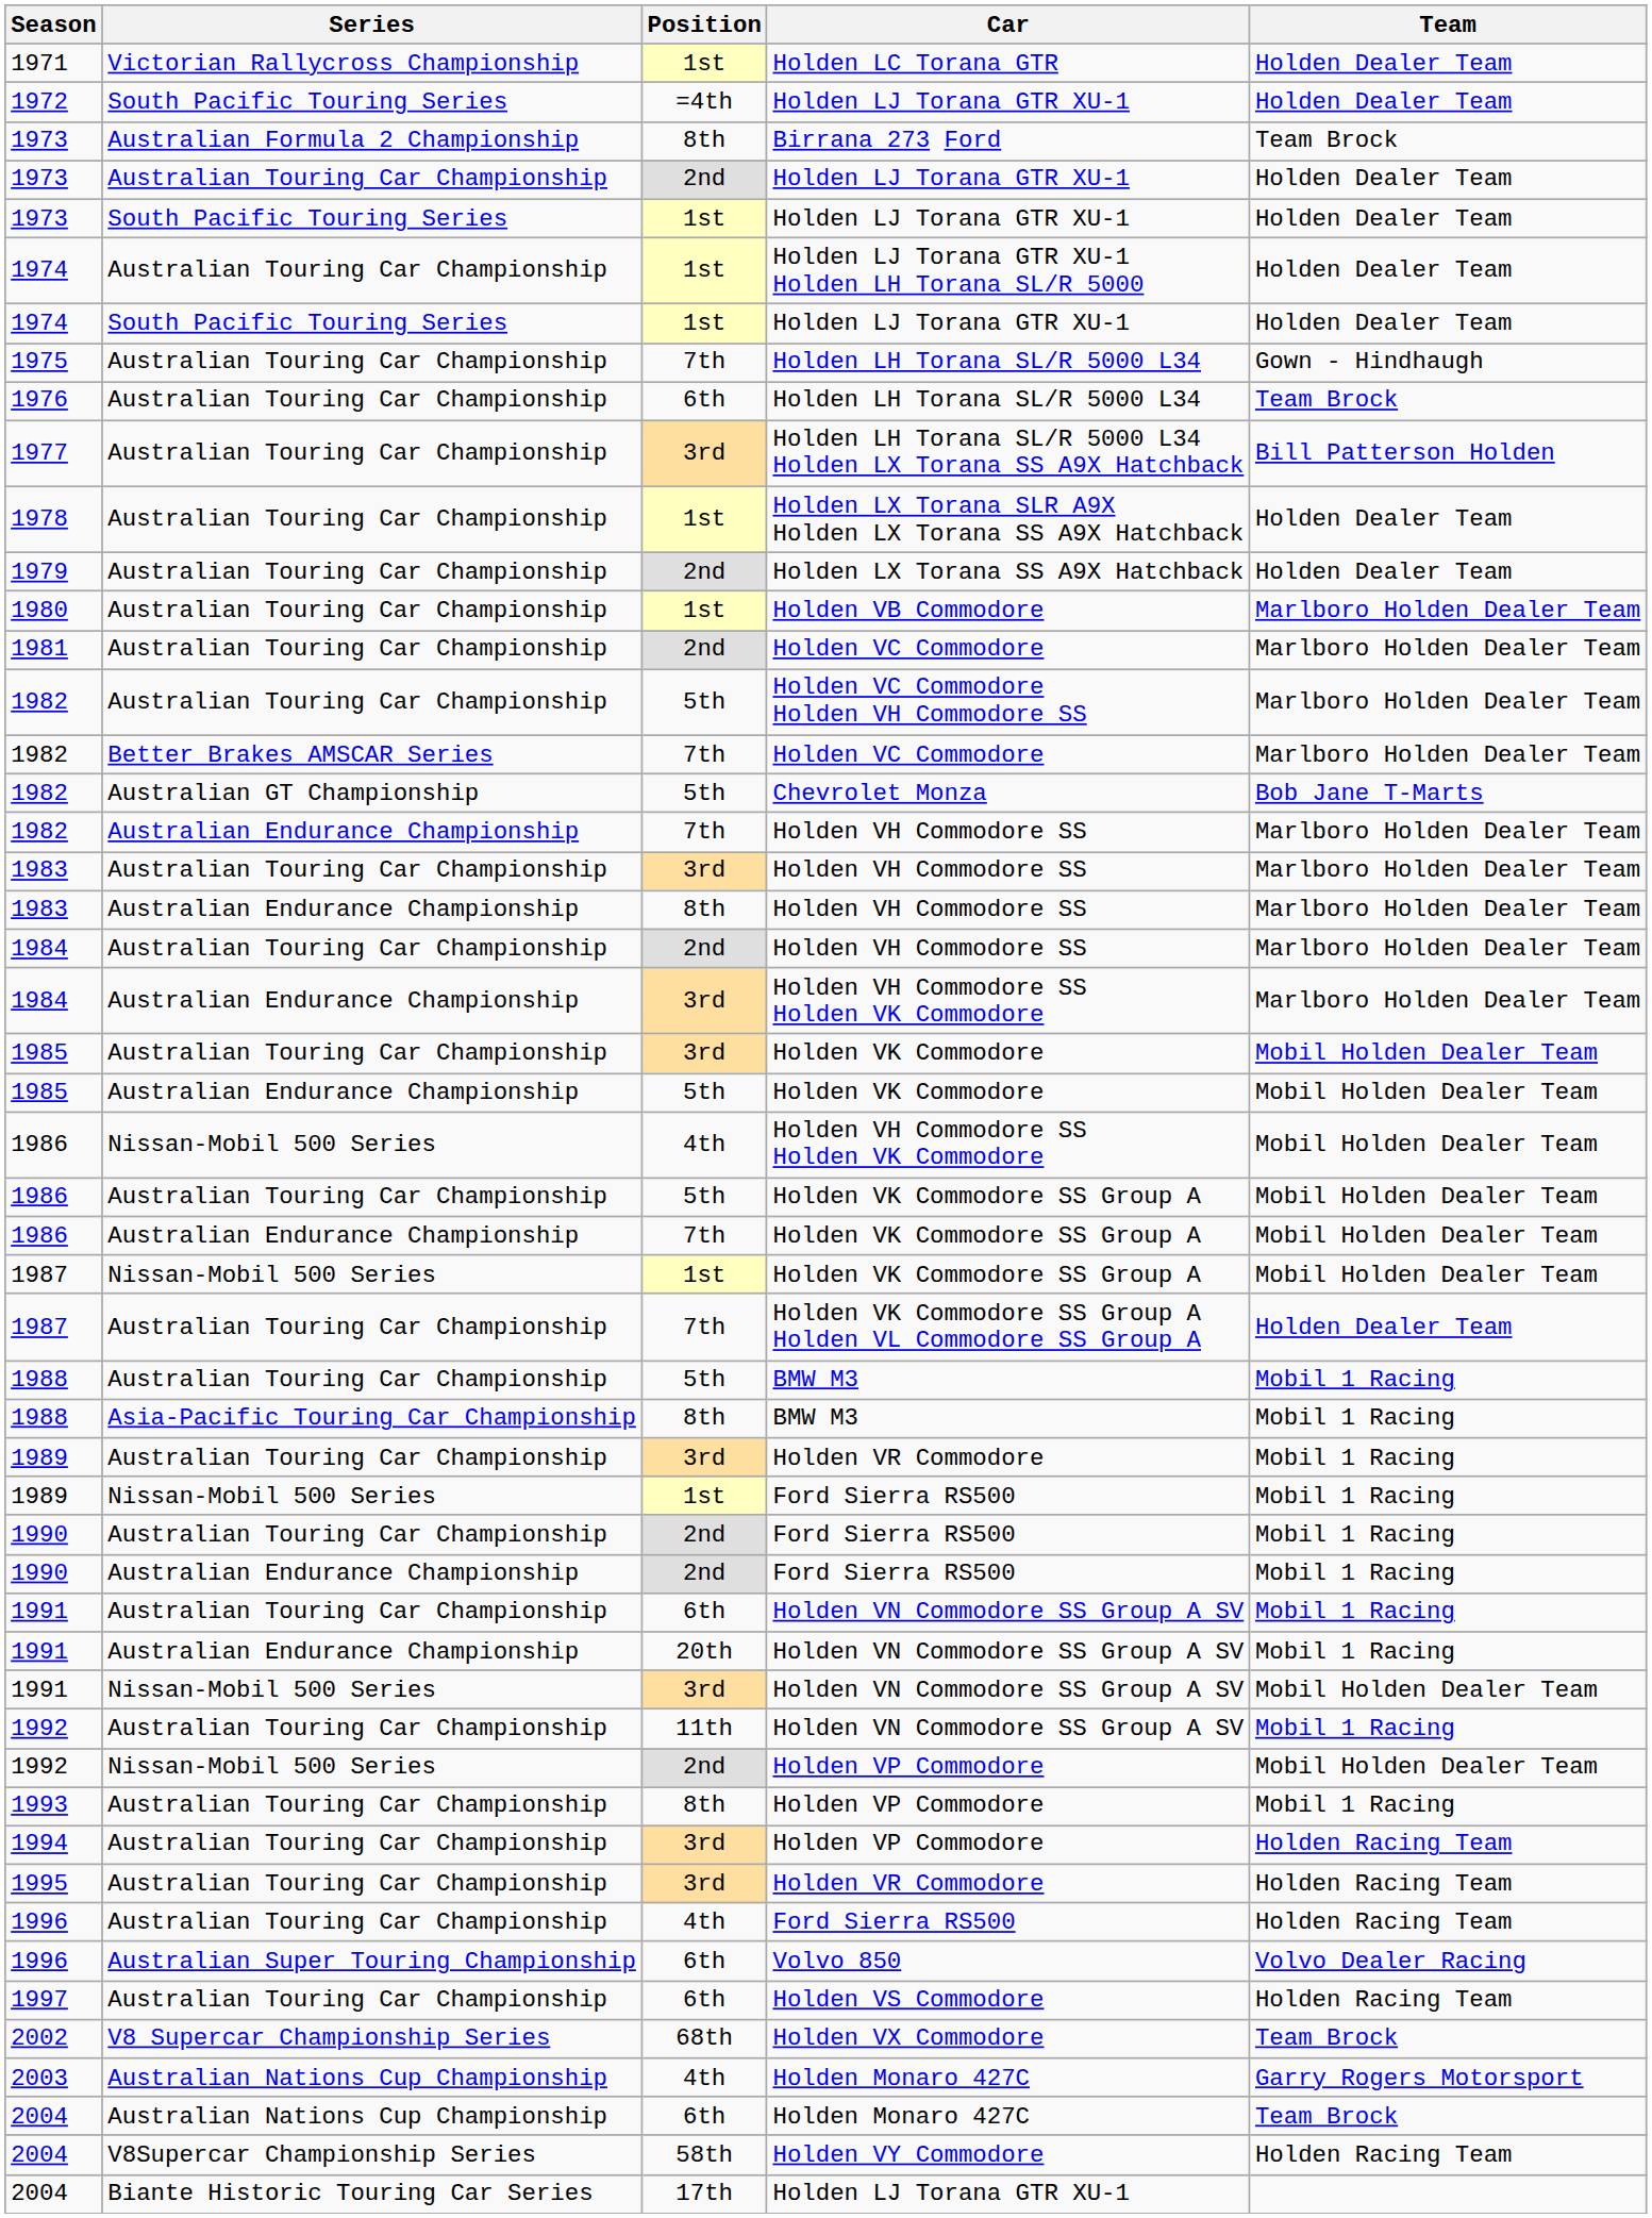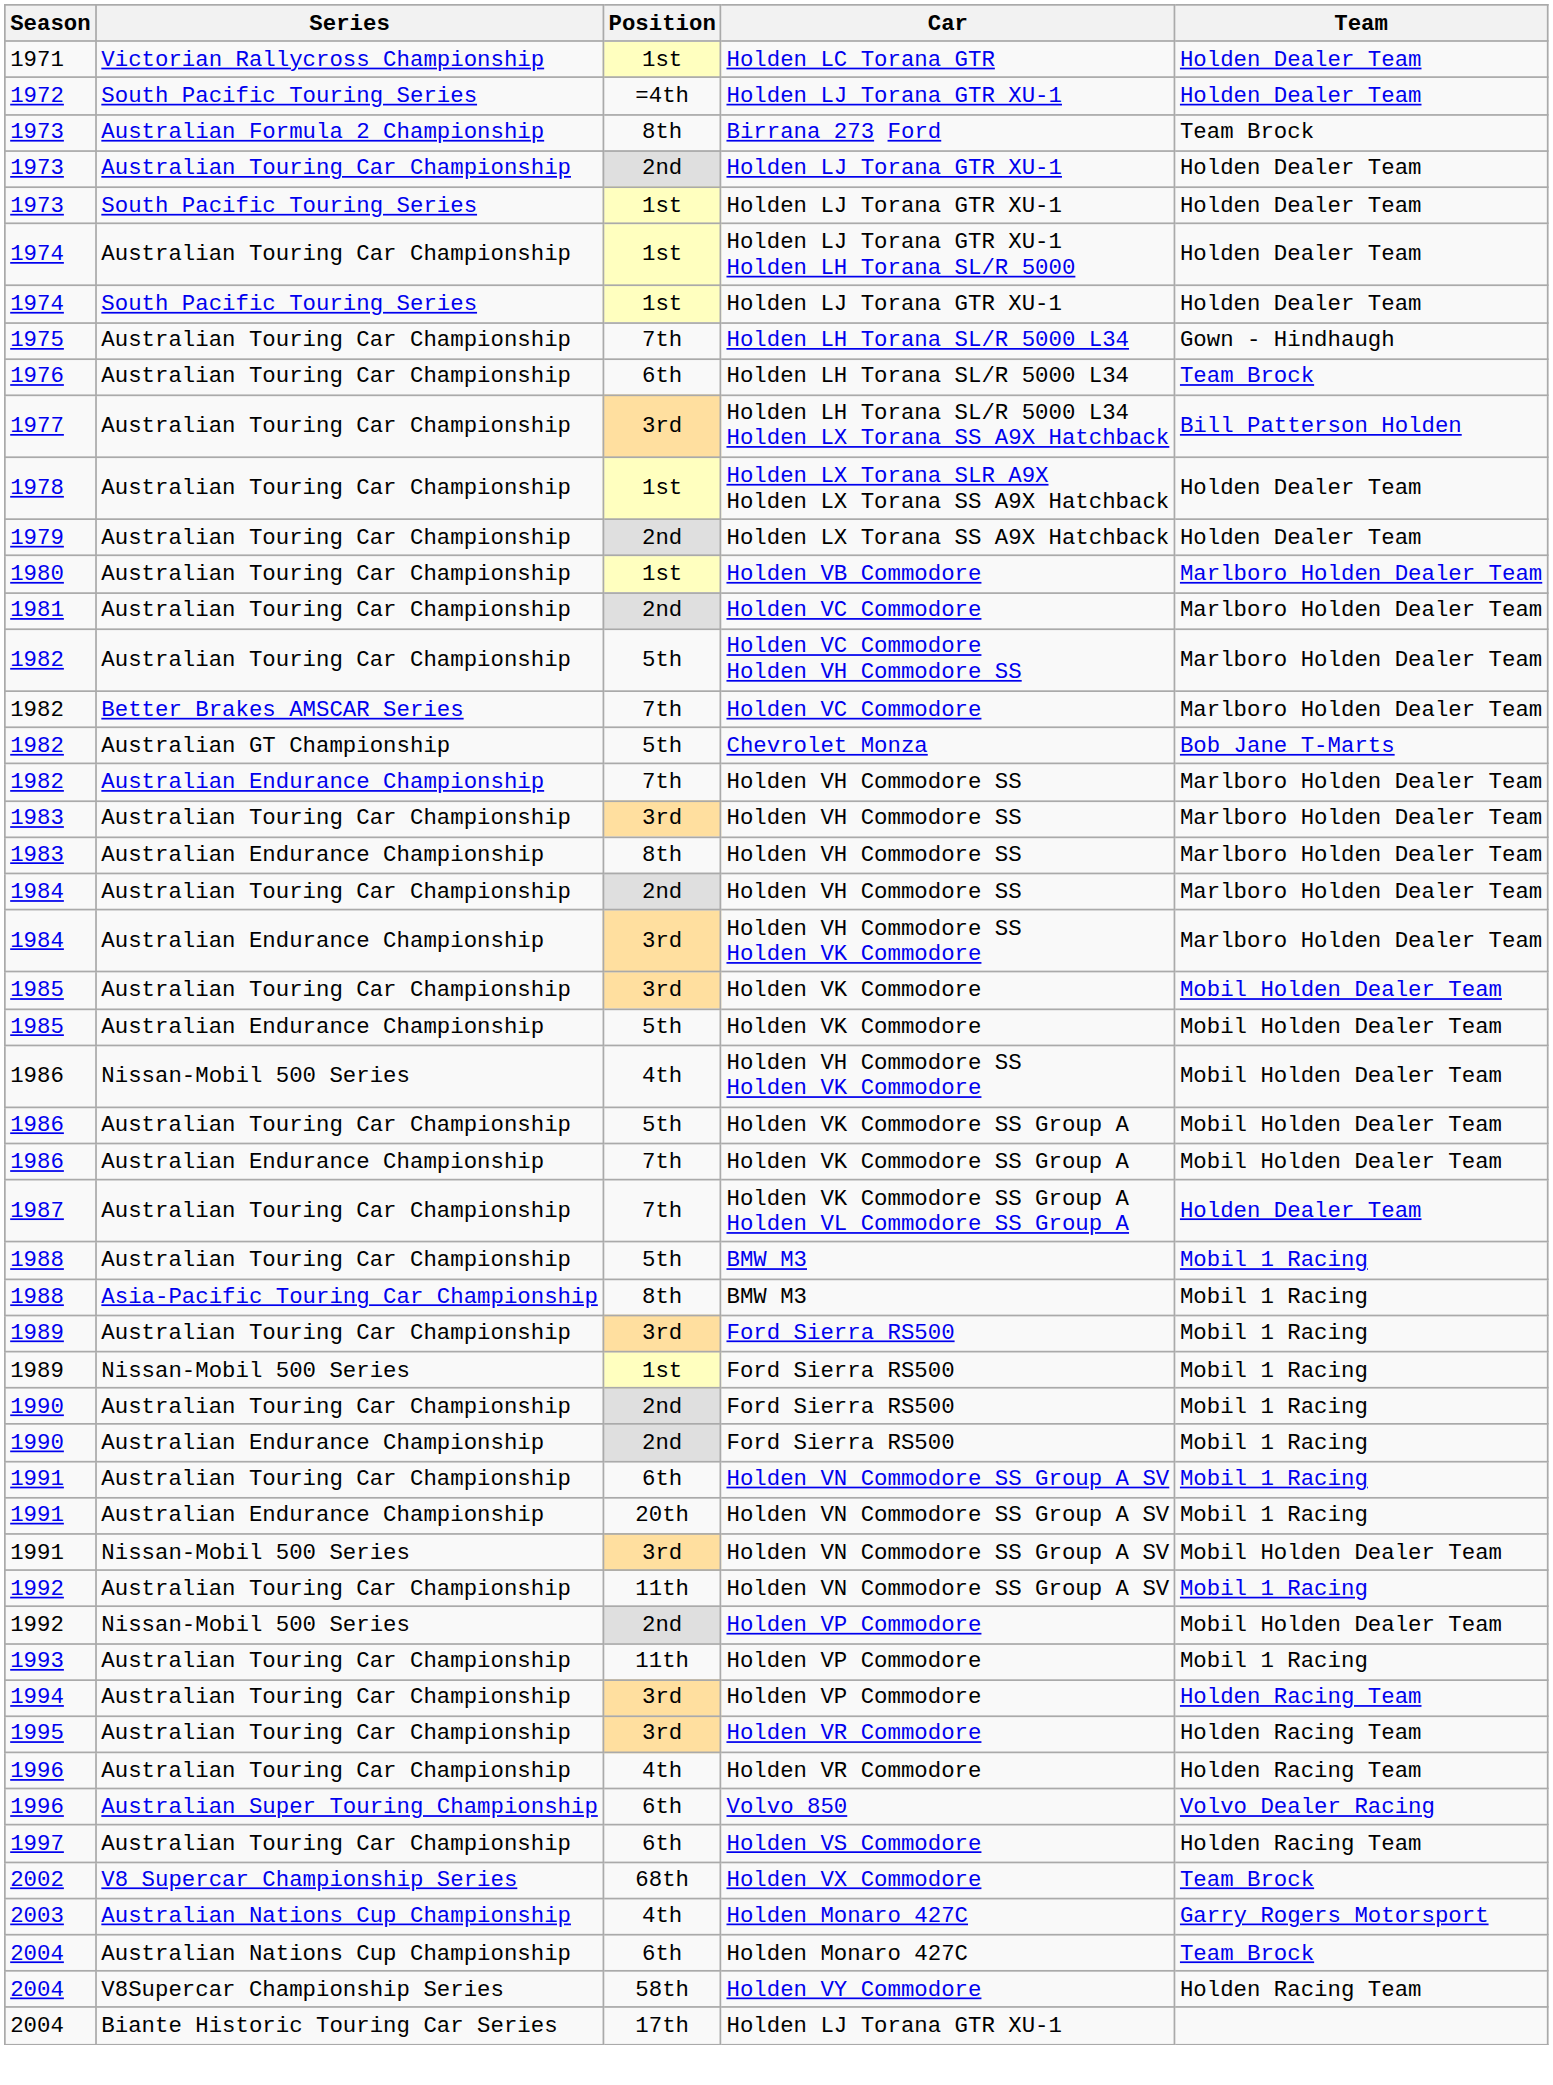 <table class="wikitable">
 <tr>
 <th>Season</th>
 <th>Series</th>
 <th>Position</th>
 <th>Car</th>
 <th>Team</th>
 </tr>
 <tr>
 <td>1971</td>
 <td><a href='#'>Victorian Rallycross Championship</a></td>
 <td style="text-align:center; background:#ffffbf;">1st</td>
 <td><a href='#'>Holden LC Torana GTR</a></td>
 <td><a href='#'>Holden Dealer Team</a></td>
 </tr>
 <tr>
 <td><a href='#'>1972</a></td>
 <td><a href='#'>South Pacific Touring Series</a></td>
 <td style="text-align:center;">=4th</td>
 <td><a href='#'>Holden LJ Torana GTR XU-1</a></td>
 <td><a href='#'>Holden Dealer Team</a></td>
 </tr>
 <tr>
 <td><a href='#'>1973</a></td>
 <td><a href='#'>Australian Formula 2 Championship</a></td>
 <td style="text-align:center;">8th</td>
 <td><a href='#'>Birrana 273</a> <a href='#'>Ford</a></td>
 <td>Team Brock</td>
 </tr>
 <tr>
 <td><a href='#'>1973</a></td>
 <td><a href='#'>Australian Touring Car Championship</a></td>
 <td style="text-align:center; background:#dfdfdf;">2nd</td>
 <td><a href='#'>Holden LJ Torana GTR XU-1</a></td>
 <td>Holden Dealer Team</td>
 </tr>
 <tr>
 <td><a href='#'>1973</a></td>
 <td><a href='#'>South Pacific Touring Series</a></td>
 <td style="text-align:center; background:#ffffbf;">1st</td>
 <td>Holden LJ Torana GTR XU-1</td>
 <td>Holden Dealer Team</td>
 </tr>
 <tr>
 <td><a href='#'>1974</a></td>
 <td>Australian Touring Car Championship</td>
 <td style="text-align:center; background:#ffffbf;">1st</td>
 <td>Holden LJ Torana GTR XU-1<br><a href='#'>Holden LH Torana SL/R 5000</a></td>
 <td>Holden Dealer Team</td>
 </tr>
 <tr>
 <td><a href='#'>1974</a></td>
 <td><a href='#'>South Pacific Touring Series</a></td>
 <td style="text-align:center; background:#ffffbf;">1st</td>
 <td>Holden LJ Torana GTR XU-1</td>
 <td>Holden Dealer Team</td>
 </tr>
 <tr>
 <td><a href='#'>1975</a></td>
 <td>Australian Touring Car Championship</td>
 <td style="text-align:center;">7th</td>
 <td><a href='#'>Holden LH Torana SL/R 5000 L34</a></td>
 <td>Gown - Hindhaugh</td>
 </tr>
 <tr>
 <td><a href='#'>1976</a></td>
 <td>Australian Touring Car Championship</td>
 <td style="text-align:center;">6th</td>
 <td>Holden LH Torana SL/R 5000 L34</td>
 <td><a href='#'>Team Brock</a></td>
 </tr>
 <tr>
 <td><a href='#'>1977</a></td>
 <td>Australian Touring Car Championship</td>
 <td style="text-align:center; background:#ffdf9f;">3rd</td>
 <td>Holden LH Torana SL/R 5000 L34<br><a href='#'>Holden LX Torana SS A9X Hatchback</a></td>
 <td><a href='#'>Bill Patterson Holden</a></td>
 </tr>
 <tr>
 <td><a href='#'>1978</a></td>
 <td>Australian Touring Car Championship</td>
 <td style="text-align:center; background:#ffffbf;">1st</td>
 <td><a href='#'>Holden LX Torana SLR A9X</a><br>Holden LX Torana SS A9X Hatchback</td>
 <td>Holden Dealer Team</td>
 </tr>
 <tr>
 <td><a href='#'>1979</a></td>
 <td>Australian Touring Car Championship</td>
 <td style="text-align:center; background:#dfdfdf;">2nd</td>
 <td>Holden LX Torana SS A9X Hatchback</td>
 <td>Holden Dealer Team</td>
 </tr>
 <tr>
 <td><a href='#'>1980</a></td>
 <td>Australian Touring Car Championship</td>
 <td style="text-align:center; background:#ffffbf;">1st</td>
 <td><a href='#'>Holden VB Commodore</a></td>
 <td><a href='#'>Marlboro Holden Dealer Team</a></td>
 </tr>
 <tr>
 <td><a href='#'>1981</a></td>
 <td>Australian Touring Car Championship</td>
 <td style="text-align:center; background:#dfdfdf;">2nd</td>
 <td><a href='#'>Holden VC Commodore</a></td>
 <td>Marlboro Holden Dealer Team</td>
 </tr>
 <tr>
 <td><a href='#'>1982</a></td>
 <td>Australian Touring Car Championship</td>
 <td style="text-align:center;">5th</td>
 <td><a href='#'>Holden VC Commodore</a> <br> <a href='#'>Holden VH Commodore SS</a></td>
 <td>Marlboro Holden Dealer Team</td>
 </tr>
 <tr>
 <td>1982</td>
 <td><a href='#'>Better Brakes AMSCAR Series</a></td>
 <td style="text-align:center;">7th</td>
 <td><a href='#'>Holden VC Commodore</a></td>
 <td>Marlboro Holden Dealer Team</td>
 </tr>
 <tr>
 <td><a href='#'>1982</a></td>
 <td>Australian GT Championship</td>
 <td style="text-align:center;">5th</td>
 <td><a href='#'>Chevrolet Monza</a></td>
 <td><a href='#'>Bob Jane T-Marts</a></td>
 </tr>
 <tr>
 <td><a href='#'>1982</a></td>
 <td><a href='#'>Australian Endurance Championship</a></td>
 <td style="text-align:center;">7th</td>
 <td>Holden VH Commodore SS</td>
 <td>Marlboro Holden Dealer Team</td>
 </tr>
 <tr>
 <td><a href='#'>1983</a></td>
 <td>Australian Touring Car Championship</td>
 <td style="text-align:center; background:#ffdf9f;">3rd</td>
 <td>Holden VH Commodore SS</td>
 <td>Marlboro Holden Dealer Team</td>
 </tr>
 <tr>
 <td><a href='#'>1983</a></td>
 <td>Australian Endurance Championship</td>
 <td style="text-align:center;">8th</td>
 <td>Holden VH Commodore SS</td>
 <td>Marlboro Holden Dealer Team</td>
 </tr>
 <tr>
 <td><a href='#'>1984</a></td>
 <td>Australian Touring Car Championship</td>
 <td style="text-align:center; background:#dfdfdf;">2nd</td>
 <td>Holden VH Commodore SS</td>
 <td>Marlboro Holden Dealer Team</td>
 </tr>
 <tr>
 <td><a href='#'>1984</a></td>
 <td>Australian Endurance Championship</td>
 <td style="text-align:center; background:#ffdf9f;">3rd</td>
 <td>Holden VH Commodore SS <br> <a href='#'>Holden VK Commodore</a></td>
 <td>Marlboro Holden Dealer Team</td>
 </tr>
 <tr>
 <td><a href='#'>1985</a></td>
 <td>Australian Touring Car Championship</td>
 <td style="text-align:center; background:#ffdf9f;">3rd</td>
 <td>Holden VK Commodore</td>
 <td><a href='#'>Mobil Holden Dealer Team</a></td>
 </tr>
 <tr>
 <td><a href='#'>1985</a></td>
 <td>Australian Endurance Championship</td>
 <td style="text-align:center;">5th</td>
 <td>Holden VK Commodore</td>
 <td>Mobil Holden Dealer Team</td>
 </tr>
 <tr>
 <td>1986</td>
 <td>Nissan-Mobil 500 Series</td>
 <td style="text-align:center;">4th</td>
 <td>Holden VH Commodore SS <br> <a href='#'>Holden VK Commodore</a></td>
 <td>Mobil Holden Dealer Team</td>
 </tr>
 <tr>
 <td><a href='#'>1986</a></td>
 <td>Australian Touring Car Championship</td>
 <td style="text-align:center;">5th</td>
 <td>Holden VK Commodore SS Group A</td>
 <td>Mobil Holden Dealer Team</td>
 </tr>
 <tr>
 <td><a href='#'>1986</a></td>
 <td>Australian Endurance Championship</td>
 <td style="text-align:center;">7th</td>
 <td>Holden VK Commodore SS Group A</td>
 <td>Mobil Holden Dealer Team</td>
 </tr>
 <tr>
-<td>1987</td>
-<td>Nissan-Mobil 500 Series</td>
-<td style="text-align:center; background:#ffffbf;">1st</td>
-<td>Holden VK Commodore SS Group A</td>
-<td>Mobil Holden Dealer Team</td>
-</tr>
-<tr>
 <td><a href='#'>1987</a></td>
 <td>Australian Touring Car Championship</td>
 <td style="text-align:center;">7th</td>
 <td>Holden VK Commodore SS Group A<br><a href='#'>Holden VL Commodore SS Group A</a></td>
 <td><a href='#'>Holden Dealer Team</a></td>
 </tr>
 <tr>
 <td><a href='#'>1988</a></td>
 <td>Australian Touring Car Championship</td>
 <td style="text-align:center;">5th</td>
 <td><a href='#'>BMW M3</a></td>
 <td><a href='#'>Mobil 1 Racing</a></td>
 </tr>
 <tr>
 <td><a href='#'>1988</a></td>
 <td><a href='#'>Asia-Pacific Touring Car Championship</a></td>
 <td style="text-align:center;">8th</td>
 <td>BMW M3</td>
 <td>Mobil 1 Racing</td>
 </tr>
 <tr>
 <td><a href='#'>1989</a></td>
 <td>Australian Touring Car Championship</td>
 <td style="text-align:center; background:#ffdf9f;">3rd</td>
-<td>Holden VR Commodore</td>
+<td><a href='#'>Ford Sierra RS500</a></td>
 <td>Mobil 1 Racing</td>
 </tr>
 <tr>
 <td>1989</td>
 <td>Nissan-Mobil 500 Series</td>
 <td style="text-align:center; background:#ffffbf;">1st</td>
 <td>Ford Sierra RS500</td>
 <td>Mobil 1 Racing</td>
 </tr>
 <tr>
 <td><a href='#'>1990</a></td>
 <td>Australian Touring Car Championship</td>
 <td style="text-align:center; background:#dfdfdf;">2nd</td>
 <td>Ford Sierra RS500</td>
 <td>Mobil 1 Racing</td>
 </tr>
 <tr>
 <td><a href='#'>1990</a></td>
 <td>Australian Endurance Championship</td>
 <td style="text-align:center; background:#dfdfdf;">2nd</td>
 <td>Ford Sierra RS500</td>
 <td>Mobil 1 Racing</td>
 </tr>
 <tr>
 <td><a href='#'>1991</a></td>
 <td>Australian Touring Car Championship</td>
 <td style="text-align:center;">6th</td>
 <td><a href='#'>Holden VN Commodore SS Group A SV</a></td>
 <td><a href='#'>Mobil 1 Racing</a></td>
 </tr>
 <tr>
 <td><a href='#'>1991</a></td>
 <td>Australian Endurance Championship</td>
 <td style="text-align:center;">20th</td>
 <td>Holden VN Commodore SS Group A SV</td>
 <td>Mobil 1 Racing</td>
 </tr>
 <tr>
 <td>1991</td>
 <td>Nissan-Mobil 500 Series</td>
 <td style="text-align:center; background:#ffdf9f;">3rd</td>
 <td>Holden VN Commodore SS Group A SV</td>
 <td>Mobil Holden Dealer Team</td>
 </tr>
 <tr>
 <td><a href='#'>1992</a></td>
 <td>Australian Touring Car Championship</td>
 <td style="text-align:center;">11th</td>
 <td>Holden VN Commodore SS Group A SV</td>
 <td><a href='#'>Mobil 1 Racing</a></td>
 </tr>
 <tr>
 <td>1992</td>
 <td>Nissan-Mobil 500 Series</td>
 <td style="text-align:center; background:#dfdfdf;">2nd</td>
 <td><a href='#'>Holden VP Commodore</a></td>
 <td>Mobil Holden Dealer Team</td>
 </tr>
 <tr>
 <td><a href='#'>1993</a></td>
 <td>Australian Touring Car Championship</td>
-<td style="text-align:center;">8th</td>
+<td style="text-align:center;">11th</td>
 <td>Holden VP Commodore</td>
 <td>Mobil 1 Racing</td>
 </tr>
 <tr>
 <td><a href='#'>1994</a></td>
 <td>Australian Touring Car Championship</td>
 <td style="text-align:center; background:#ffdf9f;">3rd</td>
 <td>Holden VP Commodore</td>
 <td><a href='#'>Holden Racing Team</a></td>
 </tr>
 <tr>
 <td><a href='#'>1995</a></td>
 <td>Australian Touring Car Championship</td>
 <td style="text-align:center; background:#ffdf9f;">3rd</td>
 <td><a href='#'>Holden VR Commodore</a></td>
 <td>Holden Racing Team</td>
 </tr>
 <tr>
 <td><a href='#'>1996</a></td>
 <td>Australian Touring Car Championship</td>
 <td style="text-align:center;">4th</td>
-<td><a href='#'>Ford Sierra RS500</a></td>
+<td>Holden VR Commodore</td>
 <td>Holden Racing Team</td>
 </tr>
 <tr>
 <td><a href='#'>1996</a></td>
 <td><a href='#'>Australian Super Touring Championship</a></td>
 <td style="text-align:center;">6th</td>
 <td><a href='#'>Volvo 850</a></td>
 <td><a href='#'>Volvo Dealer Racing</a></td>
 </tr>
 <tr>
 <td><a href='#'>1997</a></td>
 <td>Australian Touring Car Championship</td>
 <td style="text-align:center;">6th</td>
 <td><a href='#'>Holden VS Commodore</a></td>
 <td>Holden Racing Team</td>
 </tr>
 <tr>
 <td><a href='#'>2002</a></td>
 <td><a href='#'>V8 Supercar Championship Series</a></td>
 <td style="text-align:center;">68th</td>
 <td><a href='#'>Holden VX Commodore</a></td>
 <td><a href='#'>Team Brock</a></td>
 </tr>
 <tr>
 <td><a href='#'>2003</a></td>
 <td><a href='#'>Australian Nations Cup Championship</a></td>
 <td style="text-align:center;">4th</td>
 <td><a href='#'>Holden Monaro 427C</a></td>
 <td><a href='#'>Garry Rogers Motorsport</a></td>
 </tr>
 <tr>
 <td><a href='#'>2004</a></td>
 <td>Australian Nations Cup Championship</td>
 <td style="text-align:center;">6th</td>
 <td>Holden Monaro 427C</td>
 <td><a href='#'>Team Brock</a></td>
 </tr>
 <tr>
 <td><a href='#'>2004</a></td>
 <td>V8Supercar Championship Series</td>
 <td style="text-align:center;">58th</td>
 <td><a href='#'>Holden VY Commodore</a></td>
 <td>Holden Racing Team</td>
 </tr>
 <tr>
 <td>2004</td>
 <td>Biante Historic Touring Car Series</td>
 <td style="text-align:center;">17th</td>
 <td>Holden LJ Torana GTR XU-1</td>
 <td></td>
 </tr>
 </table>
